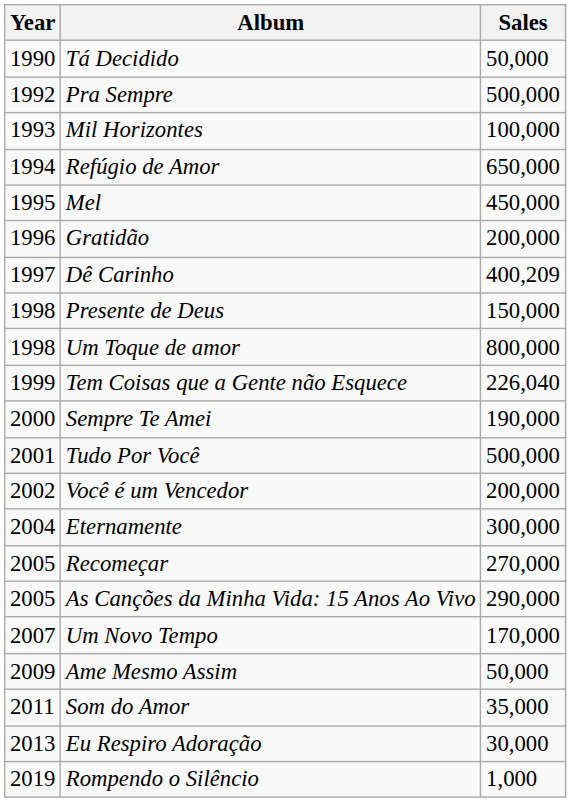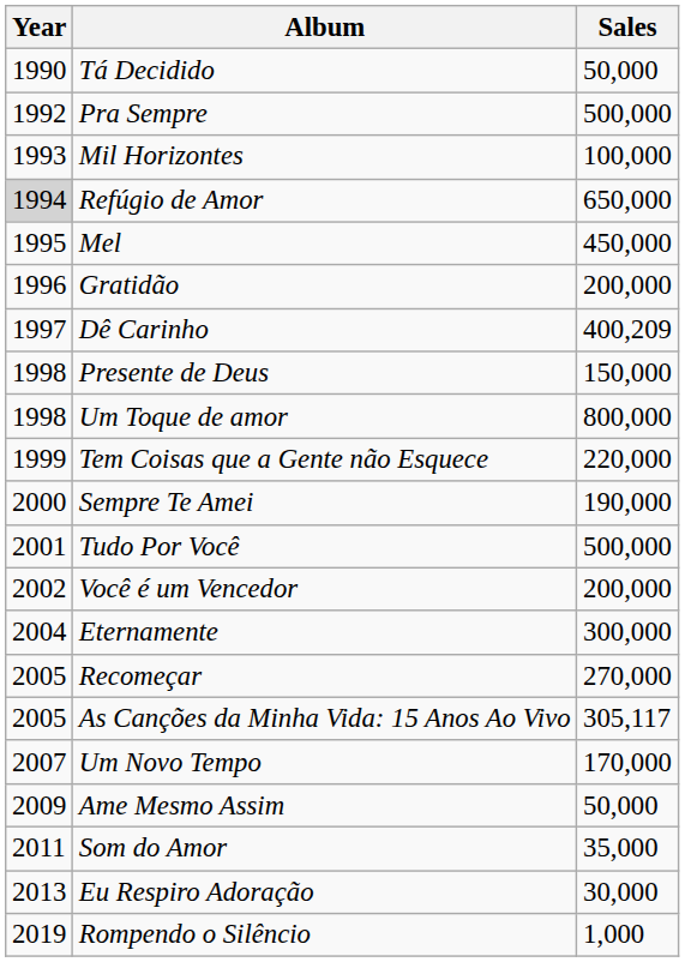 <table class="wikitable">
 <tr>
 <th>Year</th>
 <th>Album</th>
 <th>Sales</th>
 </tr>
 <tr>
 <td>1990</td>
 <td><em>Tá Decidido</em></td>
 <td>50,000</td>
 </tr>
 <tr>
 <td>1992</td>
 <td><em>Pra Sempre</em></td>
 <td>500,000</td>
 </tr>
 <tr>
 <td>1993</td>
 <td><em>Mil Horizontes</em></td>
 <td>100,000</td>
 </tr>
 <tr>
-<td>1994</td>
+<td style="background: lightgrey;">1994</td>
 <td><em>Refúgio de Amor</em></td>
 <td>650,000</td>
 </tr>
 <tr>
 <td>1995</td>
 <td><em>Mel</em></td>
 <td>450,000</td>
 </tr>
 <tr>
 <td>1996</td>
 <td><em>Gratidão</em></td>
 <td>200,000</td>
 </tr>
 <tr>
 <td>1997</td>
 <td><em>Dê Carinho</em></td>
 <td>400,209</td>
 </tr>
 <tr>
 <td>1998</td>
 <td><em>Presente de Deus</em></td>
 <td>150,000</td>
 </tr>
 <tr>
 <td>1998</td>
 <td><em>Um Toque de amor</em></td>
 <td>800,000</td>
 </tr>
 <tr>
 <td>1999</td>
 <td><em>Tem Coisas que a Gente não Esquece</em></td>
-<td>226,040</td>
+<td>220,000</td>
 </tr>
 <tr>
 <td>2000</td>
 <td><em>Sempre Te Amei</em></td>
 <td>190,000</td>
 </tr>
 <tr>
 <td>2001</td>
 <td><em>Tudo Por Você</em></td>
 <td>500,000</td>
 </tr>
 <tr>
 <td>2002</td>
 <td><em>Você é um Vencedor</em></td>
 <td>200,000</td>
 </tr>
 <tr>
 <td>2004</td>
 <td><em>Eternamente</em></td>
 <td>300,000</td>
 </tr>
 <tr>
 <td>2005</td>
 <td><em>Recomeçar</em></td>
 <td>270,000</td>
 </tr>
 <tr>
 <td>2005</td>
 <td><em>As Canções da Minha Vida: 15 Anos Ao Vivo</em></td>
-<td>290,000</td>
+<td>305,117</td>
 </tr>
 <tr>
 <td>2007</td>
 <td><em>Um Novo Tempo</em></td>
 <td>170,000</td>
 </tr>
 <tr>
 <td>2009</td>
 <td><em>Ame Mesmo Assim</em></td>
 <td>50,000</td>
 </tr>
 <tr>
 <td>2011</td>
 <td><em>Som do Amor</em></td>
 <td>35,000</td>
 </tr>
 <tr>
 <td>2013</td>
 <td><em>Eu Respiro Adoração</em></td>
 <td>30,000</td>
 </tr>
 <tr>
 <td>2019</td>
 <td><em>Rompendo o Silêncio</em></td>
 <td>1,000</td>
 </tr>
 </table>
